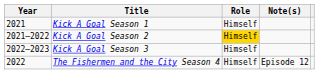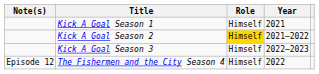 <table class="wikitable sortable plainrowheaders">
 <tr>
-<th scope="col">Year</th>
+<th scope="col" class="unsortable">Note(s)</th>
 <th scope="col">Title</th>
 <th scope="col">Role</th>
-<th scope="col" class="unsortable">Note(s)</th>
+<th scope="col">Year</th>
 <th scope="col" class="unsortable"></th>
 </tr>
 <tr>
-<td scope="row">2021</td>
+<td></td>
 <td><em><a href='#'>Kick A Goal</a> Season 1</em></td>
 <td>Himself</td>
-<td></td>
+<td scope="row">2021</td>
 <td></td>
 </tr>
 <tr>
-<td>2021–2022</td>
+<td></td>
 <td><em><a href='#'>Kick A Goal</a> Season 2</em></td>
 <td style="background: gold;">Himself</td>
-<td></td>
+<td>2021–2022</td>
 <td></td>
 </tr>
 <tr>
-<td>2022–2023</td>
+<td></td>
 <td><em><a href='#'>Kick A Goal</a> Season 3</em></td>
 <td>Himself</td>
-<td></td>
+<td>2022–2023</td>
 <td></td>
 </tr>
 <tr>
-<td>2022</td>
+<td>Episode 12</td>
 <td><em><a href='#'>The Fishermen and the City</a> Season 4</em></td>
 <td>Himself</td>
-<td>Episode 12</td>
+<td>2022</td>
 <td></td>
 </tr>
 </table>
